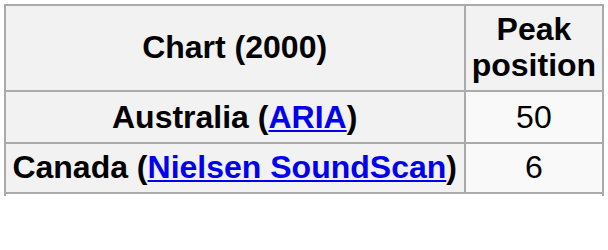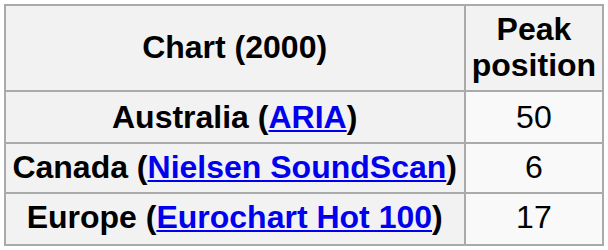 <table class="wikitable sortable plainrowheaders" style="text-align:center">
 <tr>
 <th>Chart (2000)</th>
 <th>Peak<br>position</th>
 </tr>
 <tr>
 <th scope="row">Australia (<a href='#'>ARIA</a>)</th>
 <td>50</td>
 </tr>
 <tr>
 <th scope="row">Canada (<a href='#'>Nielsen SoundScan</a>)</th>
 <td>6</td>
+</tr>
+<tr>
+<th scope="row">Europe (<a href='#'>Eurochart Hot 100</a>)</th>
+<td>17</td>
 </tr>
 <tr>
 </tr>
 <tr>
 </tr>
 <tr>
 </tr>
 <tr>
 </tr>
 <tr>
 </tr>
 <tr>
 </tr>
 <tr>
 </tr>
 <tr>
 </tr>
 </table>
